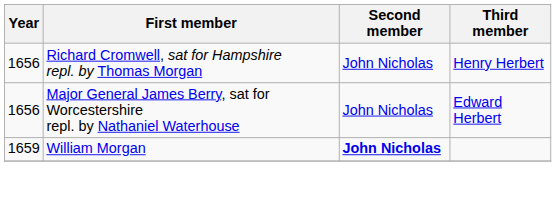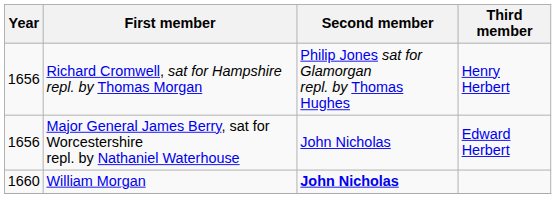 <table class="wikitable">
 <tr>
 <th>Year</th>
 <th>First member</th>
 <th>Second member</th>
 <th>Third member</th>
 </tr>
 <tr>
 <td>1656</td>
 <td><a href='#'>Richard Cromwell</a>, <em>sat for Hampshire <br>repl. by</em> <a href='#'>Thomas Morgan</a></td>
-<td><a href='#'>John Nicholas</a></td>
+<td><a href='#'>Philip Jones</a> <em>sat for Glamorgan <br> repl. by</em> <a href='#'>Thomas Hughes</a></td>
 <td><a href='#'>Henry Herbert</a></td>
 </tr>
 <tr>
 <td>1656</td>
 <td><a href='#'>Major General James Berry</a>, sat for Worcestershire <br> repl. by <a href='#'>Nathaniel Waterhouse</a></td>
 <td><a href='#'>John Nicholas</a></td>
 <td><a href='#'>Edward Herbert</a></td>
 </tr>
 <tr>
-<td>1659</td>
+<td>1660</td>
 <td><a href='#'>William Morgan</a></td>
 <td><strong><a href='#'>John Nicholas</a></strong></td>
 <td></td>
 </tr>
 <tr>
 </tr>
 </table>
